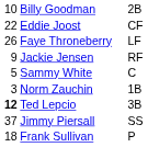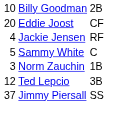 <table>
 <tr>
 <td>10</td>
 <td><a href='#'>Billy Goodman</a></td>
 <td>2B</td>
 </tr>
 <tr>
-<td>22</td>
+<td>20</td>
 <td><a href='#'>Eddie Joost</a></td>
 <td>CF</td>
 </tr>
 <tr>
-<td>26</td>
-<td><a href='#'>Faye Throneberry</a>    </td>
-<td>LF</td>
-</tr>
-<tr>
-<td>  9</td>
+<td>  4</td>
 <td><a href='#'>Jackie Jensen</a></td>
 <td>RF</td>
 </tr>
 <tr>
 <td>  5</td>
 <td><a href='#'>Sammy White</a></td>
 <td>C</td>
 </tr>
 <tr>
 <td>  3</td>
 <td><a href='#'>Norm Zauchin</a></td>
 <td>1B</td>
 </tr>
 <tr>
-<td><strong>12</strong></td>
+<td>12</td>
 <td><a href='#'>Ted Lepcio</a></td>
 <td>3B</td>
 </tr>
 <tr>
 <td>37</td>
 <td><a href='#'>Jimmy Piersall</a></td>
 <td>SS</td>
 </tr>
 <tr>
-<td>18</td>
-<td><a href='#'>Frank Sullivan</a></td>
-<td>P</td>
-</tr>
-<tr>
 </tr>
 </table>
